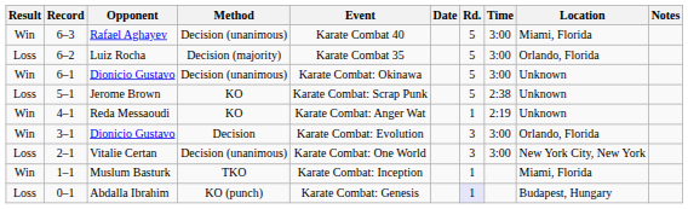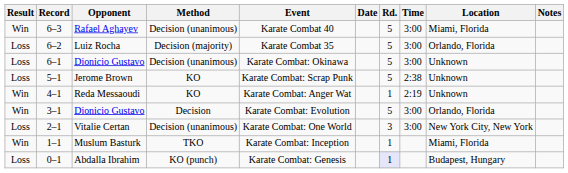 <table class=wikitable style="margin:0.5em auto; font-size:85%;">
 <tr>
 <th>Result</th>
 <th>Record</th>
 <th>Opponent</th>
 <th>Method</th>
 <th>Event</th>
 <th>Date</th>
 <th>Rd.</th>
 <th>Time</th>
 <th>Location</th>
 <th>Notes</th>
 </tr>
 <tr align=center>
 <td>Win</td>
 <td>6–3</td>
 <td align=left><a href='#'>Rafael Aghayev</a></td>
 <td>Decision (unanimous)</td>
 <td>Karate Combat 40</td>
 <td></td>
 <td>5</td>
 <td>3:00</td>
 <td align=left>Miami, Florida</td>
 <td></td>
 </tr>
 <tr align=center>
 <td>Loss</td>
 <td>6–2</td>
 <td align=left>Luiz Rocha</td>
 <td>Decision (majority)</td>
 <td>Karate Combat 35</td>
 <td></td>
 <td>5</td>
 <td>3:00</td>
 <td align=left>Orlando, Florida</td>
 <td></td>
 </tr>
 <tr align=center>
-<td>Win</td>
+<td>Loss</td>
 <td>6–1</td>
 <td align=left><a href='#'>Dionicio Gustavo</a></td>
 <td>Decision (unanimous)</td>
 <td>Karate Combat: Okinawa</td>
 <td></td>
 <td>5</td>
 <td>3:00</td>
 <td align=left>Unknown</td>
 <td></td>
 </tr>
 <tr align=center>
 <td>Loss</td>
 <td>5–1</td>
 <td align=left>Jerome Brown</td>
 <td>KO</td>
 <td>Karate Combat: Scrap Punk</td>
 <td></td>
 <td>5</td>
 <td>2:38</td>
 <td align=left>Unknown</td>
 <td></td>
 </tr>
 <tr align=center>
 <td>Win</td>
 <td>4–1</td>
 <td align=left>Reda Messaoudi</td>
 <td>KO</td>
 <td>Karate Combat: Anger Wat</td>
 <td></td>
 <td>1</td>
 <td>2:19</td>
 <td align=left>Unknown</td>
 <td></td>
 </tr>
 <tr align=center>
 <td>Win</td>
 <td>3–1</td>
 <td align=left><a href='#'>Dionicio Gustavo</a></td>
 <td>Decision</td>
 <td>Karate Combat: Evolution</td>
 <td></td>
-<td>3</td>
+<td>5</td>
 <td>3:00</td>
 <td align=left>Orlando, Florida</td>
 <td></td>
 </tr>
 <tr align=center>
 <td>Loss</td>
 <td>2–1</td>
 <td align=left>Vitalie Certan</td>
 <td>Decision (unanimous)</td>
 <td>Karate Combat: One World</td>
 <td></td>
 <td>3</td>
 <td>3:00</td>
 <td align=left>New York City, New York</td>
 <td></td>
 </tr>
 <tr align=center>
 <td>Win</td>
 <td>1–1</td>
 <td align=left>Muslum Basturk</td>
 <td>TKO</td>
 <td>Karate Combat: Inception</td>
 <td></td>
 <td>1</td>
 <td></td>
 <td align=left>Miami, Florida</td>
 <td></td>
 </tr>
 <tr align=center>
 <td>Loss</td>
 <td>0–1</td>
 <td align=left>Abdalla Ibrahim</td>
 <td>KO (punch)</td>
 <td>Karate Combat: Genesis</td>
 <td></td>
 <td style="background: lavender;">1</td>
 <td></td>
 <td align=left>Budapest, Hungary</td>
 <td></td>
 </tr>
 </table>
